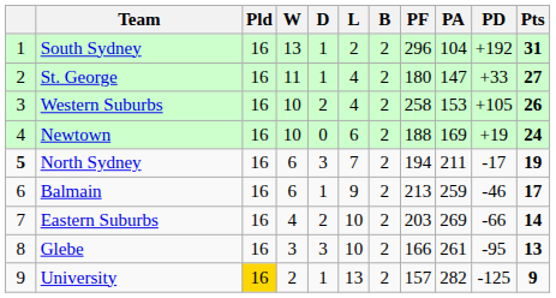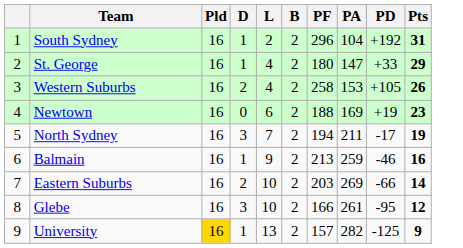 <table class="wikitable" style="text-align:center;">
 <tr>
 <th style="width:20px;" abbr="Position×"></th>
 <th width=175>Team</th>
 <th style="width:20px;" abbr="Played">Pld</th>
-<th style="width:20px;" abbr="Won">W</th>
 <th style="width:20px;" abbr="Drawn">D</th>
 <th style="width:20px;" abbr="Lost">L</th>
 <th style="width:20px;" abbr="Bye">B</th>
 <th style="width:20px;" abbr="Points for">PF</th>
 <th style="width:20px;" abbr="Points against">PA</th>
 <th style="width:20px;" abbr="Points difference">PD</th>
 <th style="width:20px;" abbr="Points">Pts</th>
 </tr>
 <tr style="background:#cfc;">
 <td>1</td>
 <td style="text-align:left;"> <a href='#'>South Sydney</a></td>
 <td>16</td>
-<td>13</td>
 <td>1</td>
 <td>2</td>
 <td>2</td>
 <td>296</td>
 <td>104</td>
 <td>+192</td>
 <td><strong>31</strong></td>
 </tr>
 <tr style="background:#cfc;">
 <td>2</td>
 <td style="text-align:left;"> <a href='#'>St. George</a></td>
 <td>16</td>
-<td>11</td>
 <td>1</td>
 <td>4</td>
 <td>2</td>
 <td>180</td>
 <td>147</td>
 <td>+33</td>
-<td><strong>27</strong></td>
+<td><strong>29</strong></td>
 </tr>
 <tr style="background:#cfc;">
 <td>3</td>
 <td style="text-align:left;"> <a href='#'>Western Suburbs</a></td>
 <td>16</td>
-<td>10</td>
 <td>2</td>
 <td>4</td>
 <td>2</td>
 <td>258</td>
 <td>153</td>
 <td>+105</td>
 <td><strong>26</strong></td>
 </tr>
 <tr style="background:#cfc;">
 <td>4</td>
 <td style="text-align:left;"> <a href='#'>Newtown</a></td>
 <td>16</td>
-<td>10</td>
 <td>0</td>
 <td>6</td>
 <td>2</td>
 <td>188</td>
 <td>169</td>
 <td>+19</td>
-<td><strong>24</strong></td>
+<td><strong>23</strong></td>
 </tr>
 <tr>
-<td><strong>5</strong></td>
+<td>5</td>
 <td style="text-align:left;"> <a href='#'>North Sydney</a></td>
 <td>16</td>
-<td>6</td>
 <td>3</td>
 <td>7</td>
 <td>2</td>
 <td>194</td>
 <td>211</td>
 <td>-17</td>
 <td><strong>19</strong></td>
 </tr>
 <tr>
 <td>6</td>
 <td style="text-align:left;"> <a href='#'>Balmain</a></td>
 <td>16</td>
-<td>6</td>
 <td>1</td>
 <td>9</td>
 <td>2</td>
 <td>213</td>
 <td>259</td>
 <td>-46</td>
-<td><strong>17</strong></td>
+<td><strong>16</strong></td>
 </tr>
 <tr>
 <td>7</td>
 <td style="text-align:left;"> <a href='#'>Eastern Suburbs</a></td>
 <td>16</td>
-<td>4</td>
 <td>2</td>
 <td>10</td>
 <td>2</td>
 <td>203</td>
 <td>269</td>
 <td>-66</td>
 <td><strong>14</strong></td>
 </tr>
 <tr>
 <td>8</td>
 <td style="text-align:left;"> <a href='#'>Glebe</a></td>
 <td>16</td>
 <td>3</td>
-<td>3</td>
 <td>10</td>
 <td>2</td>
 <td>166</td>
 <td>261</td>
 <td>-95</td>
-<td><strong>13</strong></td>
+<td><strong>12</strong></td>
 </tr>
 <tr>
 <td>9</td>
 <td style="text-align:left;"> <a href='#'>University</a></td>
 <td style="background: gold;">16</td>
-<td>2</td>
 <td>1</td>
 <td>13</td>
 <td>2</td>
 <td>157</td>
 <td>282</td>
 <td>-125</td>
 <td><strong>9</strong></td>
 </tr>
 </table>
